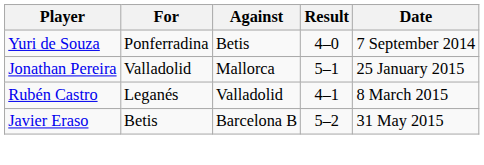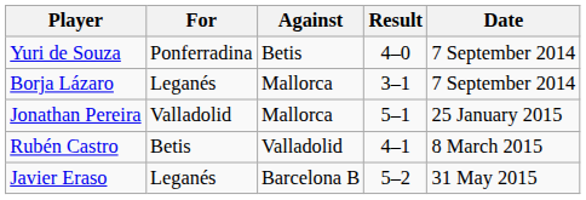 <table class="wikitable">
 <tr>
 <th>Player</th>
 <th>For</th>
 <th>Against</th>
 <th>Result</th>
 <th>Date</th>
 </tr>
 <tr>
 <td> <a href='#'>Yuri de Souza</a></td>
 <td>Ponferradina</td>
 <td>Betis</td>
 <td align=center>4–0</td>
 <td>7 September 2014</td>
 </tr>
 <tr>
+<td> <a href='#'>Borja Lázaro</a></td>
+<td>Leganés</td>
+<td>Mallorca</td>
+<td align=center>3–1</td>
+<td>7 September 2014</td>
+</tr>
+<tr>
 <td> <a href='#'>Jonathan Pereira</a></td>
 <td>Valladolid</td>
 <td>Mallorca</td>
 <td align=center>5–1</td>
 <td>25 January 2015</td>
 </tr>
 <tr>
 <td> <a href='#'>Rubén Castro</a></td>
-<td>Leganés</td>
+<td>Betis</td>
 <td>Valladolid</td>
 <td align=center>4–1</td>
 <td>8 March 2015</td>
 </tr>
 <tr>
 <td> <a href='#'>Javier Eraso</a></td>
-<td>Betis</td>
+<td>Leganés</td>
 <td>Barcelona B</td>
 <td align=center>5–2</td>
 <td>31 May 2015</td>
 </tr>
 </table>
